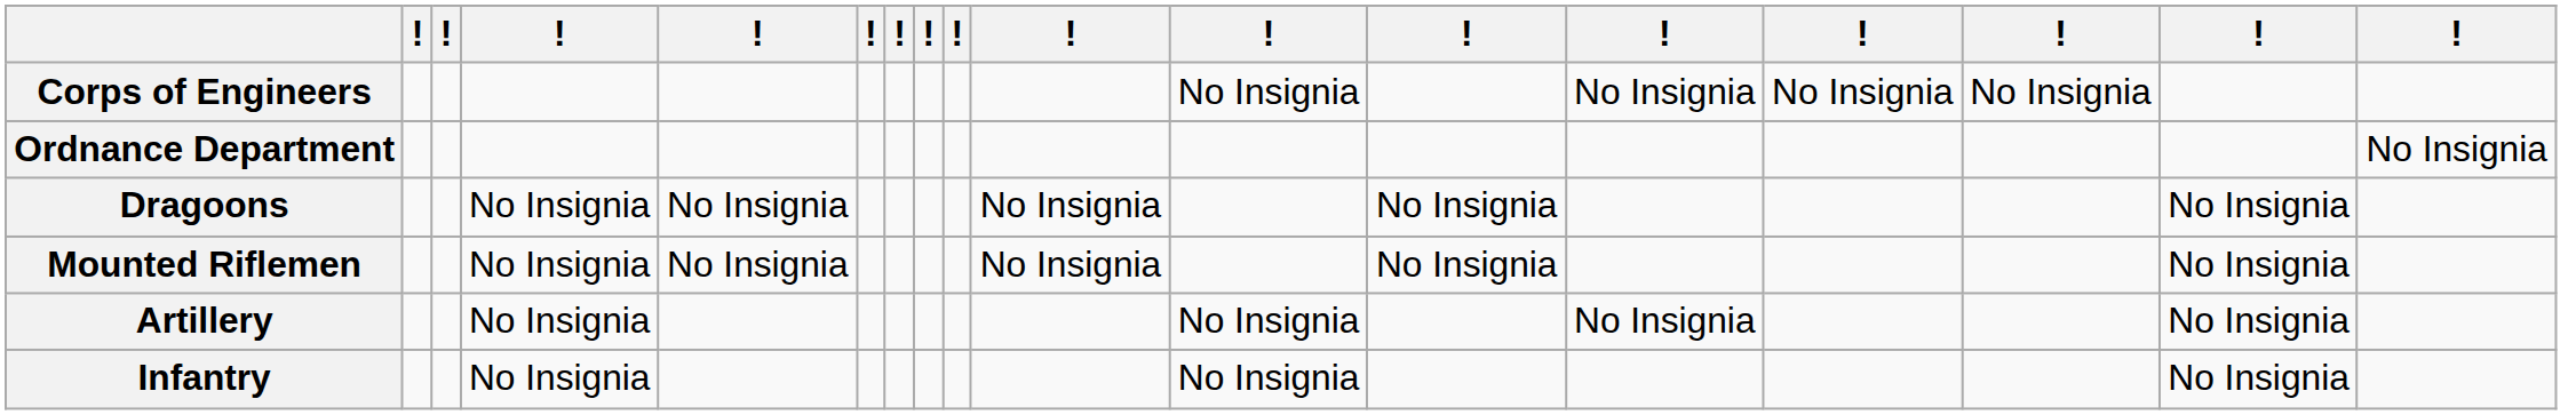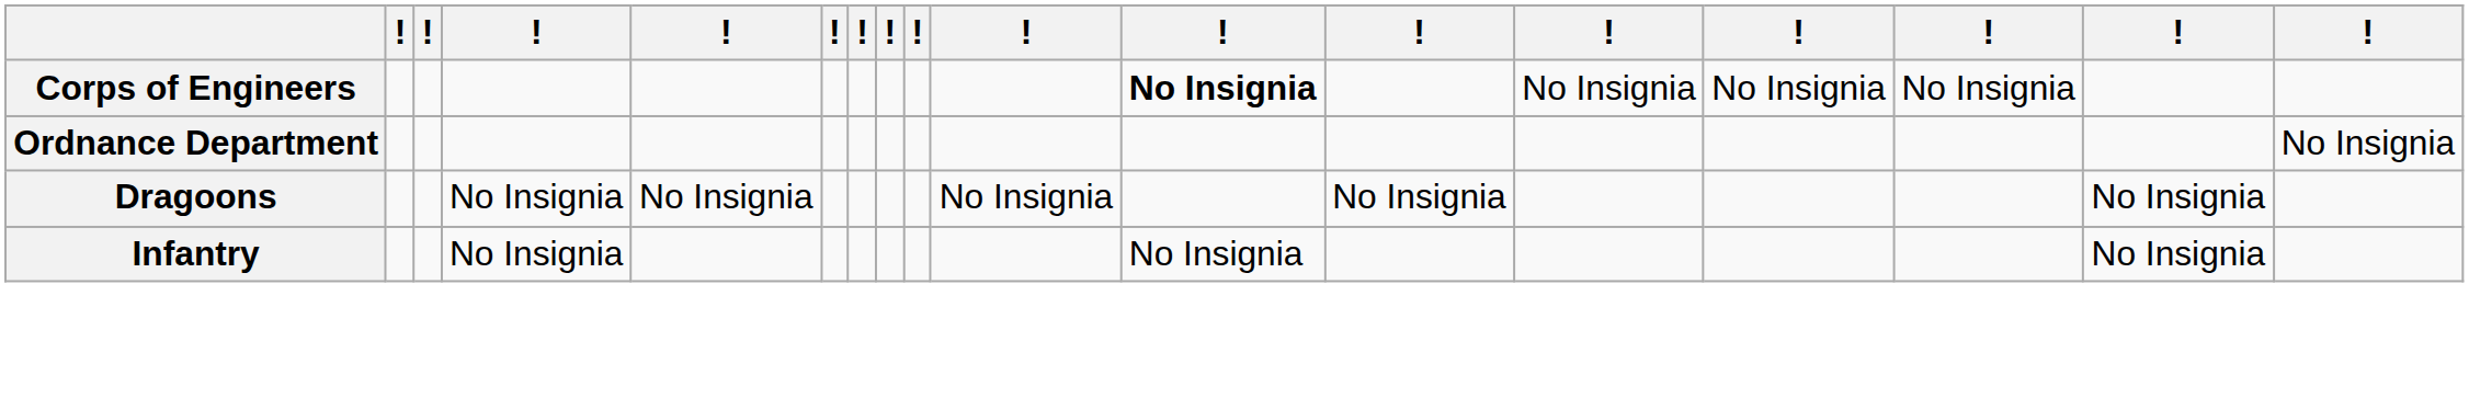 <table Class="wikitable">
 <tr style="text-align:center;">
 <th></th>
 <th>!<small></small></th>
 <th>!<small></small></th>
 <th>!<small></small></th>
 <th>!<small></small></th>
 <th>!<small></small></th>
 <th>!<small></small></th>
 <th>!<small></small></th>
 <th>!<small></small></th>
 <th>!<small></small></th>
 <th>!<small></small></th>
 <th>!<small></small></th>
 <th>!<small></small></th>
 <th>!<small></small></th>
 <th>!<small></small></th>
 <th>!<small></small></th>
 <th>!<small></small></th>
 </tr>
 <tr>
 <th>Corps of Engineers</th>
 <td></td>
 <td></td>
 <td></td>
 <td></td>
 <td></td>
 <td></td>
 <td></td>
 <td></td>
 <td></td>
-<td>No Insignia</td>
+<td><strong>No Insignia</strong></td>
 <td></td>
 <td>No Insignia</td>
 <td>No Insignia</td>
 <td>No Insignia</td>
 <td></td>
 </tr>
 <tr>
 <th>Ordnance Department</th>
 <td></td>
 <td></td>
 <td></td>
 <td></td>
 <td></td>
 <td></td>
 <td></td>
 <td></td>
 <td></td>
 <td></td>
 <td></td>
 <td></td>
 <td></td>
 <td></td>
 <td></td>
 <td>No Insignia</td>
 </tr>
 <tr>
 <th>Dragoons</th>
 <td></td>
 <td></td>
 <td>No Insignia</td>
 <td>No Insignia</td>
 <td></td>
 <td></td>
 <td></td>
 <td></td>
 <td>No Insignia</td>
 <td></td>
 <td>No Insignia</td>
 <td></td>
 <td></td>
 <td></td>
 <td>No Insignia</td>
 <td></td>
 </tr>
 <tr>
-<th>Mounted Riflemen</th>
-<td></td>
-<td></td>
-<td>No Insignia</td>
-<td>No Insignia</td>
-<td></td>
-<td></td>
-<td></td>
-<td></td>
-<td>No Insignia</td>
-<td></td>
-<td>No Insignia</td>
-<td></td>
-<td></td>
-<td></td>
-<td>No Insignia</td>
-<td></td>
-</tr>
-<tr>
-<th>Artillery</th>
-<td></td>
-<td></td>
-<td>No Insignia</td>
-<td></td>
-<td></td>
-<td></td>
-<td></td>
-<td></td>
-<td></td>
-<td>No Insignia</td>
-<td></td>
-<td>No Insignia</td>
-<td></td>
-<td></td>
-<td>No Insignia</td>
-<td></td>
-</tr>
-<tr>
 <th>Infantry</th>
 <td></td>
 <td></td>
 <td>No Insignia</td>
 <td></td>
 <td></td>
 <td></td>
 <td></td>
 <td></td>
 <td></td>
 <td>No Insignia</td>
 <td></td>
 <td></td>
 <td></td>
 <td></td>
 <td>No Insignia</td>
 <td></td>
 </tr>
 </table>
